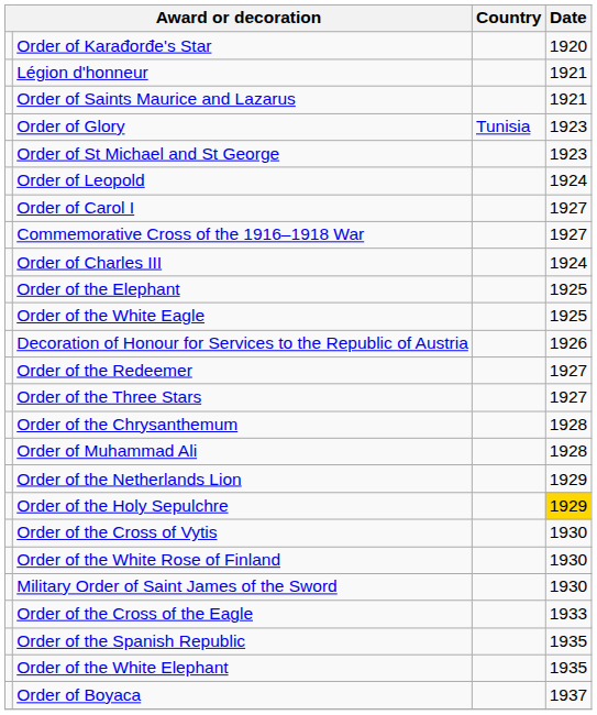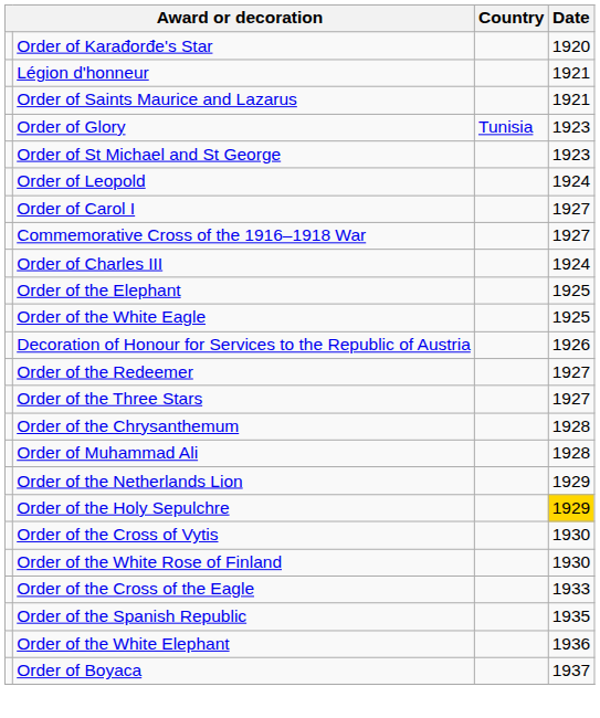 <table class="wikitable" style="text-align:left;">
 <tr>
 <th colspan=2>Award or decoration</th>
 <th>Country</th>
 <th>Date</th>
 </tr>
 <tr>
 <td></td>
 <td><a href='#'>Order of Karađorđe's Star</a></td>
 <td></td>
 <td>1920</td>
 </tr>
 <tr>
 <td></td>
 <td><a href='#'>Légion d'honneur</a></td>
 <td></td>
 <td>1921</td>
 </tr>
 <tr>
 <td></td>
 <td><a href='#'>Order of Saints Maurice and Lazarus</a></td>
 <td></td>
 <td>1921</td>
 </tr>
 <tr>
 <td></td>
 <td><a href='#'>Order of Glory</a></td>
 <td> <a href='#'>Tunisia</a></td>
 <td>1923</td>
 </tr>
 <tr>
 <td></td>
 <td><a href='#'>Order of St Michael and St George</a></td>
 <td></td>
 <td>1923</td>
 </tr>
 <tr>
 <td></td>
 <td><a href='#'>Order of Leopold</a></td>
 <td></td>
 <td>1924</td>
 </tr>
 <tr>
 <td></td>
 <td><a href='#'>Order of Carol I</a></td>
 <td></td>
 <td>1927</td>
 </tr>
 <tr>
 <td></td>
 <td><a href='#'>Commemorative Cross of the 1916–1918 War</a></td>
 <td></td>
 <td>1927</td>
 </tr>
 <tr>
 <td></td>
 <td><a href='#'>Order of Charles III</a></td>
 <td></td>
 <td>1924</td>
 </tr>
 <tr>
 <td></td>
 <td><a href='#'>Order of the Elephant</a></td>
 <td></td>
 <td>1925</td>
 </tr>
 <tr>
 <td></td>
 <td><a href='#'>Order of the White Eagle</a></td>
 <td></td>
 <td>1925</td>
 </tr>
 <tr>
 <td></td>
 <td><a href='#'>Decoration of Honour for Services to the Republic of Austria</a></td>
 <td></td>
 <td>1926</td>
 </tr>
 <tr>
 <td></td>
 <td><a href='#'>Order of the Redeemer</a></td>
 <td></td>
 <td>1927</td>
 </tr>
 <tr>
 <td></td>
 <td><a href='#'>Order of the Three Stars</a></td>
 <td></td>
 <td>1927</td>
 </tr>
 <tr>
 <td></td>
 <td><a href='#'>Order of the Chrysanthemum</a></td>
 <td></td>
 <td>1928</td>
 </tr>
 <tr>
 <td></td>
 <td><a href='#'>Order of Muhammad Ali</a></td>
 <td></td>
 <td>1928</td>
 </tr>
 <tr>
 <td></td>
 <td><a href='#'>Order of the Netherlands Lion</a></td>
 <td></td>
 <td>1929</td>
 </tr>
 <tr>
 <td></td>
 <td><a href='#'>Order of the Holy Sepulchre</a></td>
 <td></td>
 <td style="background: gold;">1929</td>
 </tr>
 <tr>
 <td></td>
 <td><a href='#'>Order of the Cross of Vytis</a></td>
 <td></td>
 <td>1930</td>
 </tr>
 <tr>
 <td></td>
 <td><a href='#'>Order of the White Rose of Finland</a></td>
 <td></td>
 <td>1930</td>
 </tr>
 <tr>
 <td></td>
-<td><a href='#'>Military Order of Saint James of the Sword</a></td>
-<td></td>
-<td>1930</td>
-</tr>
-<tr>
-<td></td>
 <td><a href='#'>Order of the Cross of the Eagle</a></td>
 <td></td>
 <td>1933</td>
 </tr>
 <tr>
 <td></td>
 <td><a href='#'>Order of the Spanish Republic</a></td>
 <td></td>
 <td>1935</td>
 </tr>
 <tr>
 <td></td>
 <td><a href='#'>Order of the White Elephant</a></td>
 <td></td>
-<td>1935</td>
+<td>1936</td>
 </tr>
 <tr>
 <td></td>
 <td><a href='#'>Order of Boyaca</a></td>
 <td></td>
 <td>1937</td>
 </tr>
 <tr>
 </tr>
 </table>
